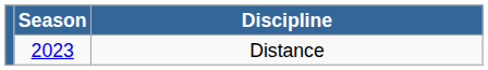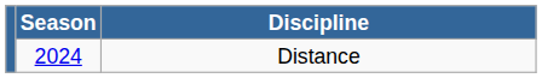 <table class="wikitable"  style="font-size:95%; text-align:center; border:gray solid 1px; width:30%;">
 <tr style="background:#369; color:white;">
 <td rowspan="11" style="width:1%;"></td>
 <td colspan="1" style="width:10%;"><strong>Season</strong></td>
 <td><strong>Discipline</strong></td>
 </tr>
 <tr>
-<td align="center"><a href='#'>2023</a></td>
+<td align="center"><a href='#'>2024</a></td>
 <td align="center">Distance</td>
 </tr>
 </table>
